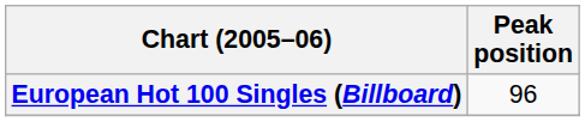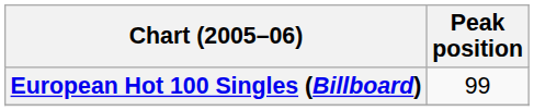 <table class="wikitable sortable plainrowheaders" style="text-align:center">
 <tr>
 <th scope="col">Chart (2005–06)</th>
 <th scope="col">Peak<br>position</th>
 </tr>
 <tr>
 <th scope="row"><a href='#'>European Hot 100 Singles</a> (<em><a href='#'>Billboard</a></em>)</th>
-<td>96</td>
+<td>99</td>
 </tr>
 <tr>
 </tr>
 <tr>
 </tr>
 <tr>
 </tr>
 <tr>
 </tr>
 </table>
